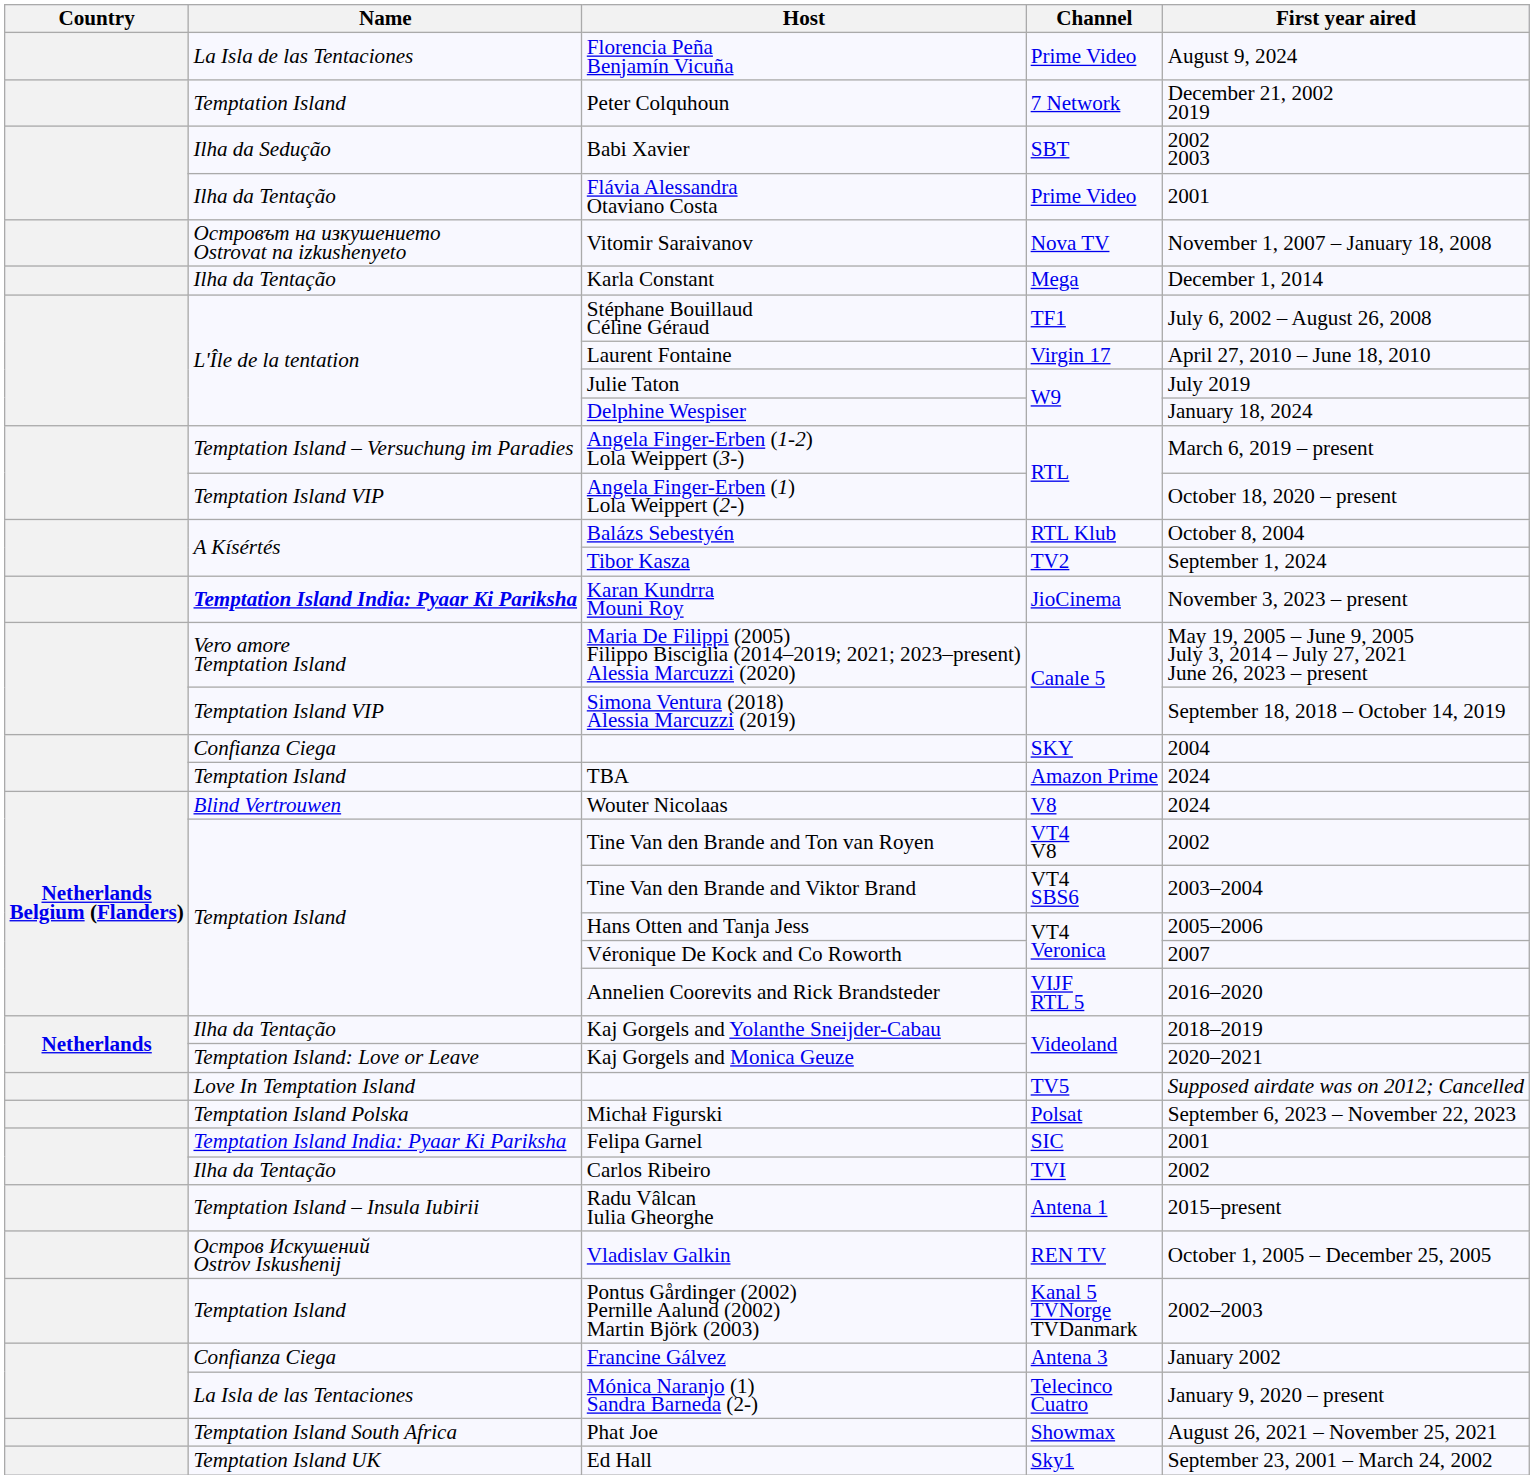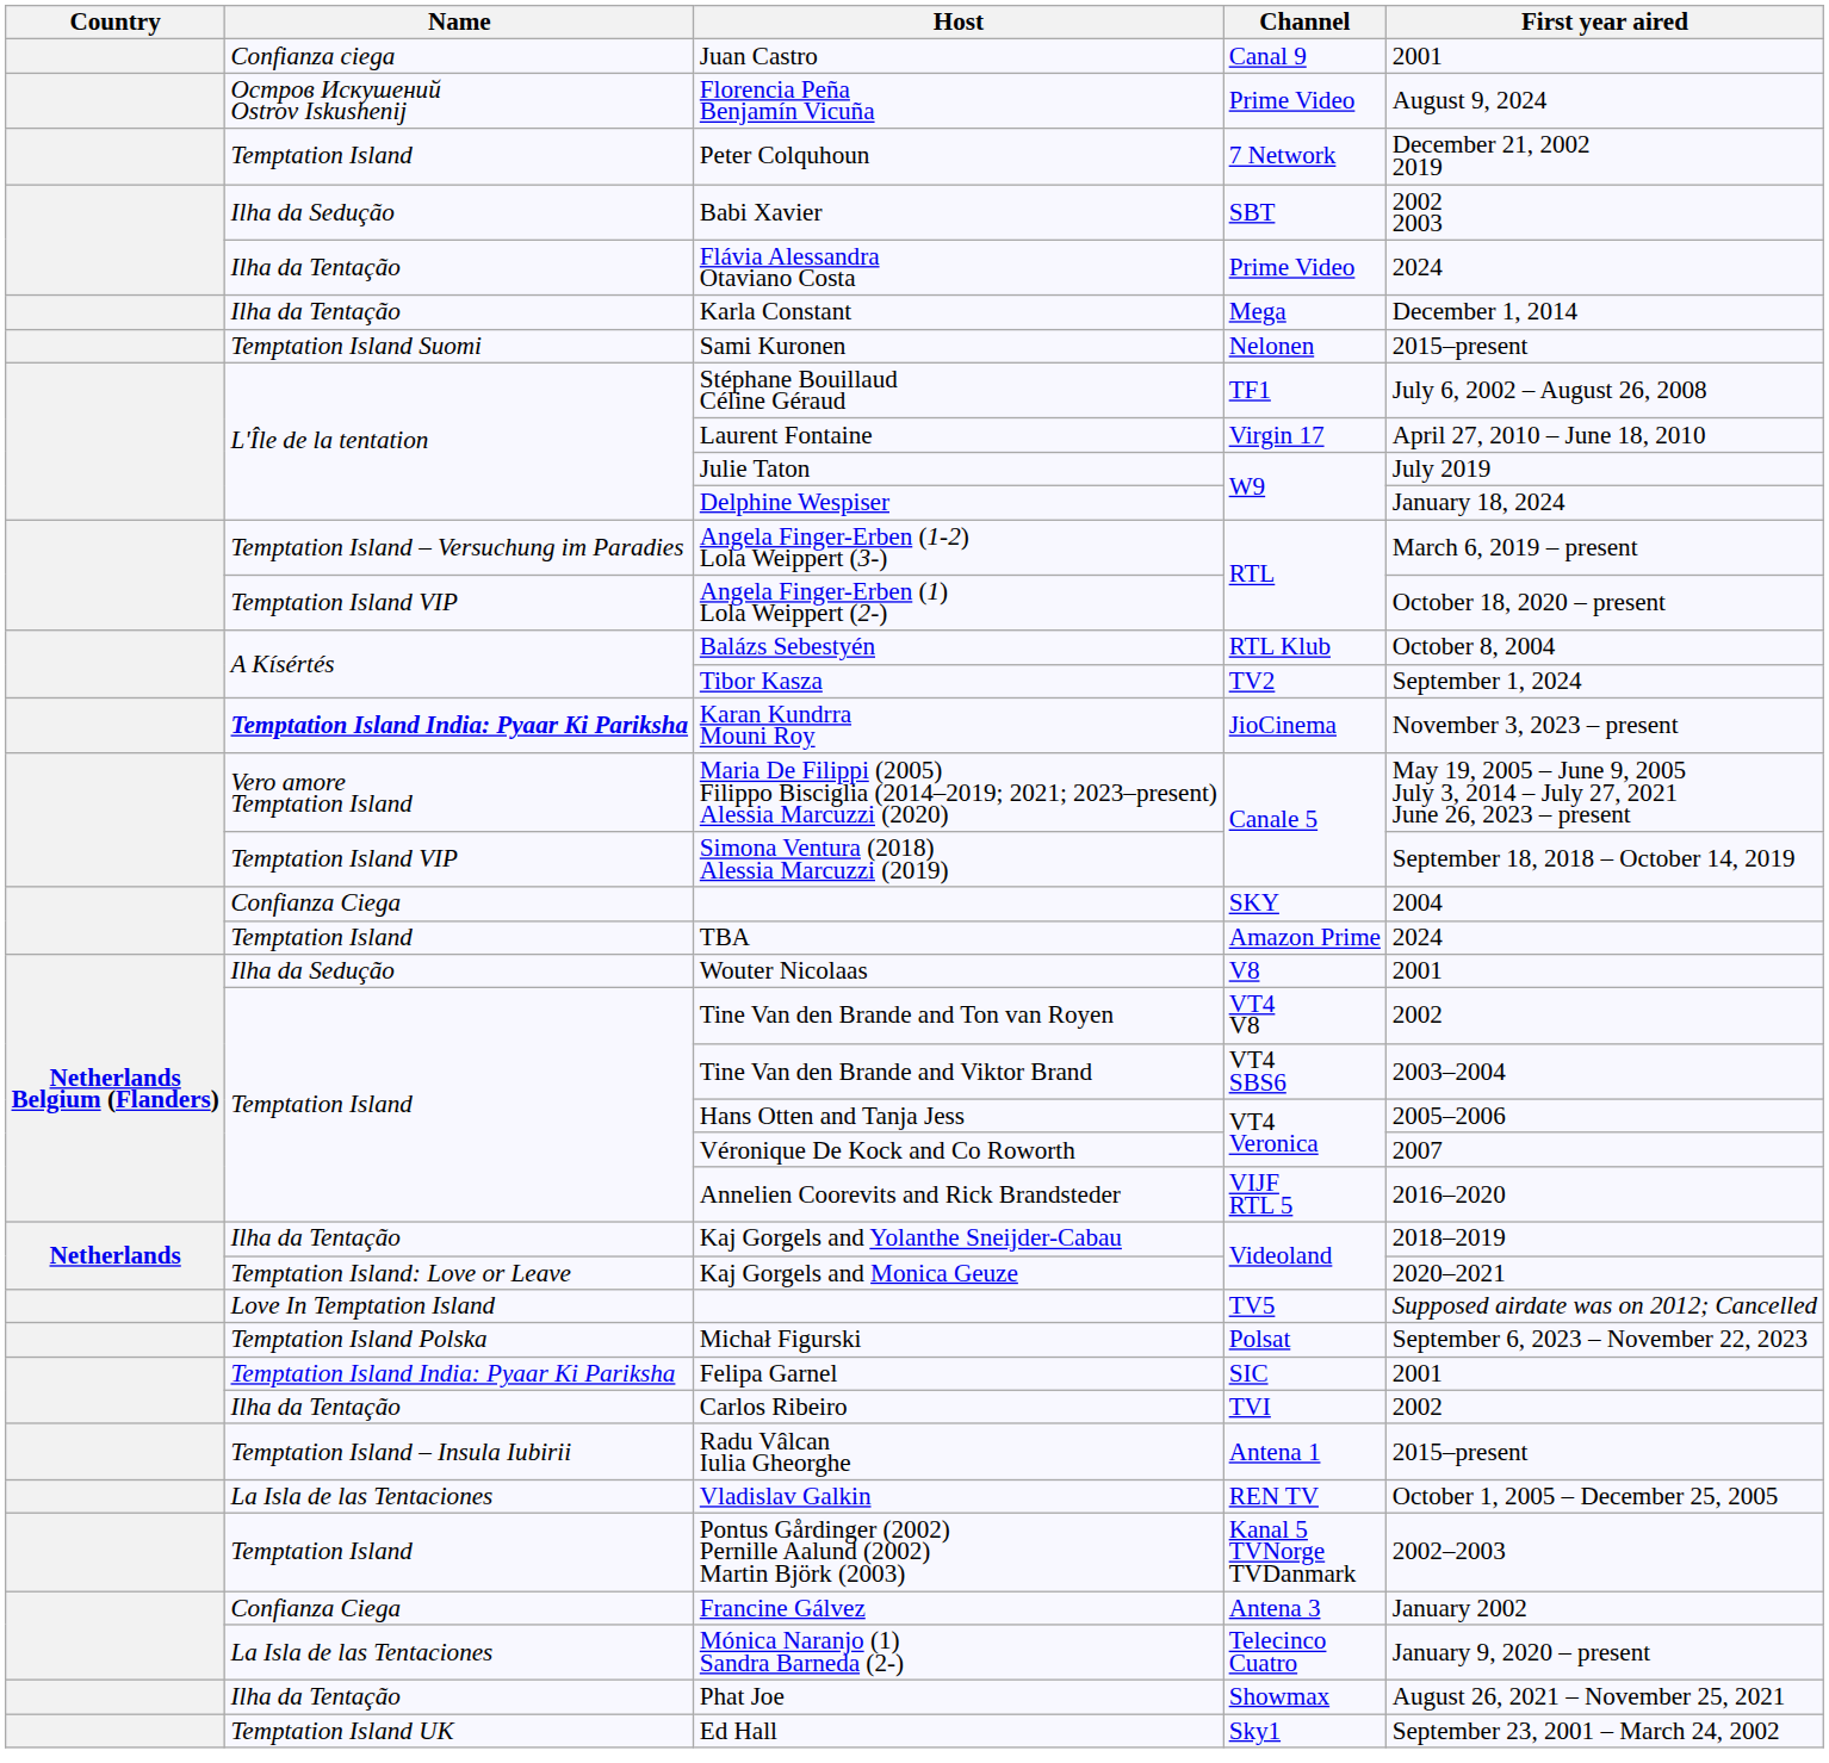 <table class="wikitable" style="text-align:left; line-height:14px; background:#f8f8ff;">
 <tr>
 <th scope="col">Country</th>
 <th scope="col">Name</th>
 <th scope="col">Host</th>
 <th scope="col">Channel</th>
 <th scope="col">First year aired</th>
 </tr>
 <tr>
+<th scope="row"></th>
+<td><em>Confianza ciega</em></td>
+<td>Juan Castro</td>
+<td><a href='#'>Canal 9</a></td>
+<td>2001</td>
+</tr>
+<tr>
 <th><br></th>
-<td><em>La Isla de las Tentaciones</em></td>
+<td><em>Остров Искушений</em><br><em>Ostrov Iskushenij</em></td>
 <td><a href='#'>Florencia Peña</a><br><a href='#'>Benjamín Vicuña</a></td>
 <td><a href='#'>Prime Video</a></td>
 <td>August 9, 2024</td>
 </tr>
 <tr>
 <th scope="row"></th>
 <td><em>Temptation Island</em></td>
 <td>Peter Colquhoun</td>
 <td><a href='#'>7 Network</a></td>
 <td>December 21, 2002<br>2019</td>
 </tr>
 <tr>
 <th rowspan="2" scope="row"></th>
 <td><em>Ilha da Sedução</em></td>
 <td>Babi Xavier</td>
 <td><a href='#'>SBT</a></td>
 <td>2002<br>2003</td>
 </tr>
 <tr>
 <td><em>Ilha da Tentação</em></td>
 <td><a href='#'>Flávia Alessandra</a><br> Otaviano Costa</td>
 <td><a href='#'>Prime Video</a></td>
-<td>2001</td>
-</tr>
-<tr>
-<th scope="row"></th>
-<td><em>Островът на изкушението</em><br><em>Ostrovat na izkushenyeto</em></td>
-<td>Vitomir Saraivanov</td>
-<td><a href='#'>Nova TV</a></td>
-<td>November 1, 2007 – January 18, 2008</td>
+<td>2024</td>
 </tr>
 <tr>
 <th scope="row"></th>
 <td><em>Ilha da Tentação</em></td>
 <td>Karla Constant</td>
 <td><a href='#'>Mega</a></td>
 <td>December 1, 2014</td>
+</tr>
+<tr>
+<th scope="row"></th>
+<td><em>Temptation Island Suomi</em></td>
+<td>Sami Kuronen</td>
+<td><a href='#'>Nelonen</a></td>
+<td>2015–present</td>
 </tr>
 <tr>
 <th rowspan="4" scope="row"></th>
 <td rowspan="4"><em>L'Île de la tentation</em></td>
 <td>Stéphane Bouillaud<br>Céline Géraud</td>
 <td><a href='#'>TF1</a></td>
 <td>July 6, 2002 – August 26, 2008</td>
 </tr>
 <tr>
 <td>Laurent Fontaine</td>
 <td><a href='#'>Virgin 17</a></td>
 <td>April 27, 2010 – June 18, 2010</td>
 </tr>
 <tr>
 <td>Julie Taton</td>
 <td rowspan="2"><a href='#'>W9</a></td>
 <td>July 2019</td>
 </tr>
 <tr>
 <td><a href='#'>Delphine Wespiser</a></td>
 <td>January 18, 2024</td>
 </tr>
 <tr>
 <th scope="row" rowspan="2"></th>
 <td><em>Temptation Island – Versuchung im Paradies</em></td>
 <td><a href='#'>Angela Finger-Erben</a> (<em>1-2</em>)<br>Lola Weippert (<em>3-</em>)</td>
 <td rowspan="2"><a href='#'>RTL</a></td>
 <td>March 6, 2019 – present</td>
 </tr>
 <tr>
 <td><em>Temptation Island VIP</em></td>
 <td><a href='#'>Angela Finger-Erben</a> (<em>1</em>)<br>Lola Weippert (<em>2-</em>)</td>
 <td>October 18, 2020 – present</td>
 </tr>
 <tr>
 <th scope="row" rowspan="2"></th>
 <td rowspan="2"><em>A Kísértés</em></td>
 <td><a href='#'>Balázs Sebestyén</a></td>
 <td><a href='#'>RTL Klub</a></td>
 <td>October 8, 2004</td>
 </tr>
 <tr>
 <td><a href='#'>Tibor Kasza</a></td>
 <td><a href='#'>TV2</a></td>
 <td>September 1, 2024</td>
 </tr>
 <tr>
 <th></th>
 <td><strong><em><a href='#'>Temptation Island India: Pyaar Ki Pariksha</a></em></strong></td>
 <td><a href='#'>Karan Kundrra</a><br><a href='#'>Mouni Roy</a></td>
 <td><a href='#'>JioCinema</a></td>
 <td>November 3, 2023 – present</td>
 </tr>
 <tr>
 <th scope="row" rowspan=2></th>
 <td><em>Vero amore</em><br><em>Temptation Island</em></td>
 <td><a href='#'>Maria De Filippi</a> (2005)<br>Filippo Bisciglia (2014–2019; 2021; 2023–present)<br><a href='#'>Alessia Marcuzzi</a> (2020)</td>
 <td rowspan=2><a href='#'>Canale 5</a></td>
 <td>May 19, 2005 – June 9, 2005 <br> July 3, 2014 – July 27, 2021 <br> June 26, 2023 – present</td>
 </tr>
 <tr>
 <td><em>Temptation Island VIP</em></td>
 <td><a href='#'>Simona Ventura</a> (2018)<br><a href='#'>Alessia Marcuzzi</a> (2019)</td>
 <td>September 18, 2018 – October 14, 2019</td>
 </tr>
 <tr>
 <th rowspan="2" scope="row"></th>
 <td><em>Confianza Ciega</em></td>
 <td></td>
 <td><a href='#'>SKY</a></td>
 <td>2004</td>
 </tr>
 <tr>
 <td><em>Temptation Island</em></td>
 <td>TBA</td>
 <td><a href='#'>Amazon Prime</a></td>
 <td>2024</td>
 </tr>
 <tr>
 <th scope="row" rowspan="6"> <a href='#'>Netherlands</a><br> <a href='#'>Belgium</a> (<a href='#'>Flanders</a>)</th>
-<td><em><a href='#'>Blind Vertrouwen</a></em></td>
+<td><em>Ilha da Sedução</em></td>
 <td>Wouter Nicolaas</td>
 <td><a href='#'>V8</a></td>
-<td>2024</td>
+<td>2001</td>
 </tr>
 <tr>
 <td rowspan="5"><em>Temptation Island</em></td>
 <td>Tine Van den Brande and Ton van Royen</td>
 <td><a href='#'>VT4</a><br>V8</td>
 <td>2002</td>
 </tr>
 <tr>
 <td>Tine Van den Brande and Viktor Brand</td>
 <td>VT4<br><a href='#'>SBS6</a></td>
 <td>2003–2004</td>
 </tr>
 <tr>
 <td>Hans Otten and Tanja Jess</td>
 <td rowspan="2">VT4<br><a href='#'>Veronica</a></td>
 <td>2005–2006</td>
 </tr>
 <tr>
 <td>Véronique De Kock and Co Roworth</td>
 <td>2007</td>
 </tr>
 <tr>
 <td>Annelien Coorevits and Rick Brandsteder</td>
 <td><a href='#'>VIJF</a><br><a href='#'>RTL 5</a></td>
 <td>2016–2020</td>
 </tr>
 <tr>
 <th scope="row" rowspan=2> <a href='#'>Netherlands</a></th>
 <td><em>Ilha da Tentação</em></td>
 <td>Kaj Gorgels and <a href='#'>Yolanthe Sneijder-Cabau</a></td>
 <td rowspan="2"><a href='#'>Videoland</a></td>
 <td>2018–2019</td>
 </tr>
 <tr>
 <td><em>Temptation Island: Love or Leave</em></td>
 <td>Kaj Gorgels and <a href='#'>Monica Geuze</a></td>
 <td>2020–2021</td>
 </tr>
 <tr>
 <th scope="row"></th>
 <td><em>Love In Temptation Island</em></td>
 <td></td>
 <td><a href='#'>TV5</a></td>
 <td><em>Supposed airdate was on 2012; Cancelled</em></td>
 </tr>
 <tr>
 <th></th>
 <td><em>Temptation Island Polska</em></td>
 <td>Michał Figurski</td>
 <td><a href='#'>Polsat</a></td>
 <td>September 6, 2023 –  November 22, 2023</td>
 </tr>
 <tr>
 <th scope="row" rowspan=2></th>
 <td><em><a href='#'>Temptation Island India: Pyaar Ki Pariksha</a></em></td>
 <td>Felipa Garnel</td>
 <td><a href='#'>SIC</a></td>
 <td>2001</td>
 </tr>
 <tr>
 <td><em>Ilha da Tentação</em></td>
 <td>Carlos Ribeiro</td>
 <td><a href='#'>TVI</a></td>
 <td>2002</td>
 </tr>
 <tr>
 <th scope="row"></th>
 <td><em>Temptation Island – Insula Iubirii</em></td>
 <td>Radu Vâlcan<br>Iulia Gheorghe</td>
 <td><a href='#'>Antena 1</a></td>
 <td>2015–present</td>
 </tr>
 <tr>
 <th scope="row"></th>
-<td><em>Остров Искушений</em><br><em>Ostrov Iskushenij</em></td>
+<td><em>La Isla de las Tentaciones</em></td>
 <td><a href='#'>Vladislav Galkin</a></td>
 <td><a href='#'>REN TV</a></td>
 <td>October 1, 2005 – December 25, 2005</td>
 </tr>
 <tr>
 <th scope="row"><br><br></th>
 <td><em>Temptation Island</em></td>
 <td>Pontus Gårdinger (2002)<br>Pernille Aalund (2002)<br>Martin Björk (2003)</td>
 <td><a href='#'>Kanal 5</a><br><a href='#'>TVNorge</a><br>TVDanmark</td>
 <td>2002–2003</td>
 </tr>
 <tr>
 <th scope="row" rowspan=2></th>
 <td><em>Confianza Ciega</em></td>
 <td><a href='#'>Francine Gálvez</a></td>
 <td><a href='#'>Antena 3</a></td>
 <td>January 2002</td>
 </tr>
 <tr>
 <td><em>La Isla de las Tentaciones</em></td>
 <td><a href='#'>Mónica Naranjo</a> (1)<br><a href='#'>Sandra Barneda</a> (2-)</td>
 <td><a href='#'>Telecinco</a><br><a href='#'>Cuatro</a></td>
 <td>January 9, 2020 – present</td>
 </tr>
 <tr>
 <th scope="row"></th>
-<td><em>Temptation Island South Africa</em></td>
+<td><em>Ilha da Tentação</em></td>
 <td>Phat Joe</td>
 <td><a href='#'>Showmax</a></td>
 <td>August 26, 2021 – November 25, 2021</td>
 </tr>
 <tr>
 <th scope="row"></th>
 <td><em>Temptation Island UK</em></td>
 <td>Ed Hall</td>
 <td><a href='#'>Sky1</a></td>
 <td>September 23, 2001 – March 24, 2002</td>
 </tr>
 </table>
